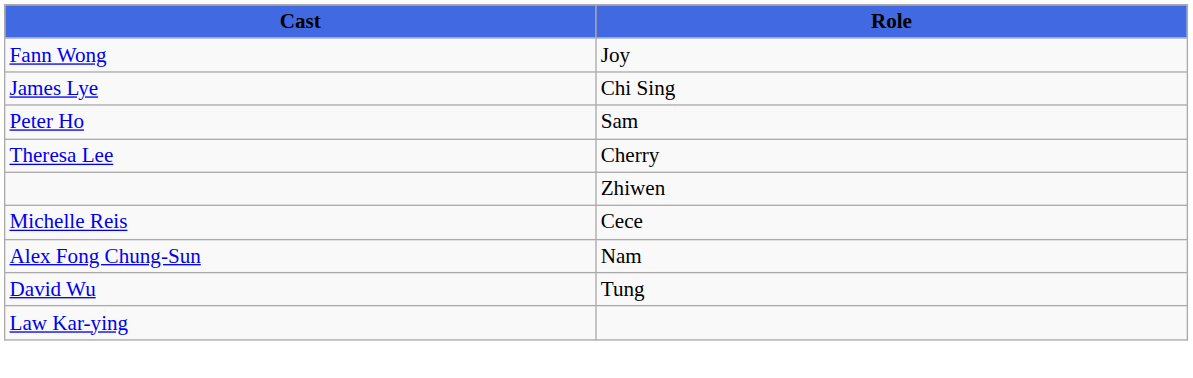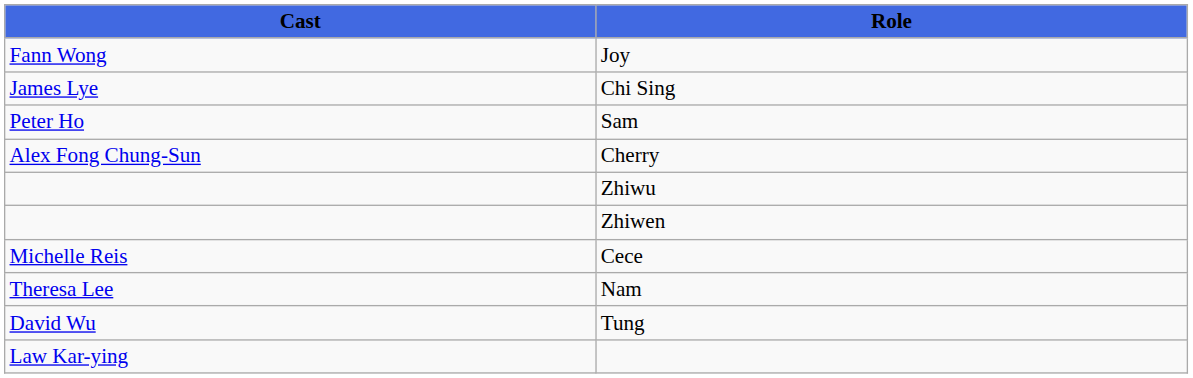 <table class="wikitable">
 <tr>
 <th style="background:RoyalBlue; width:17%">Cast</th>
 <th style="background:RoyalBlue; width:17%">Role</th>
 </tr>
 <tr>
 <td><a href='#'>Fann Wong</a></td>
 <td>Joy</td>
 </tr>
 <tr>
 <td><a href='#'>James Lye</a></td>
 <td>Chi Sing</td>
 </tr>
 <tr>
 <td><a href='#'>Peter Ho</a></td>
 <td>Sam</td>
 </tr>
 <tr>
-<td><a href='#'>Theresa Lee</a></td>
+<td><a href='#'>Alex Fong Chung-Sun</a></td>
 <td>Cherry</td>
+</tr>
+<tr>
+<td></td>
+<td>Zhiwu</td>
 </tr>
 <tr>
 <td></td>
 <td>Zhiwen</td>
 </tr>
 <tr>
 <td><a href='#'>Michelle Reis</a></td>
 <td>Cece</td>
 </tr>
 <tr>
-<td><a href='#'>Alex Fong Chung-Sun</a></td>
+<td><a href='#'>Theresa Lee</a></td>
 <td>Nam</td>
 </tr>
 <tr>
 <td><a href='#'>David Wu</a></td>
 <td>Tung</td>
 </tr>
 <tr>
 <td><a href='#'>Law Kar-ying</a></td>
 <td></td>
 </tr>
 </table>
